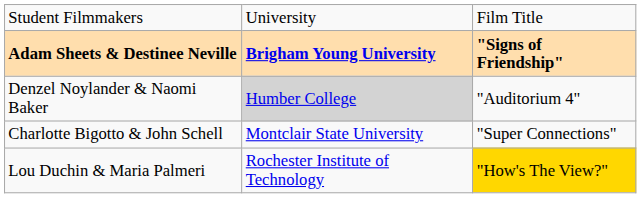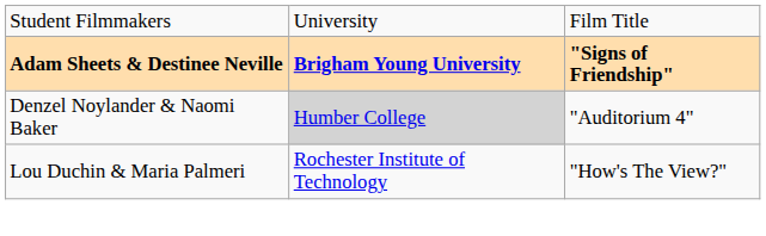 <table class="wikitable">
 <tr>
 <td>Student Filmmakers</td>
 <td>University</td>
 <td>Film Title</td>
 </tr>
 <tr style="font-weight:bold; background:navajowhite;">
 <td>Adam Sheets & Destinee Neville</td>
 <td><a href='#'>Brigham Young University</a></td>
 <td>"Signs of Friendship"</td>
 </tr>
 <tr>
 <td>Denzel Noylander & Naomi Baker</td>
 <td style="background: lightgrey;"><a href='#'>Humber College</a></td>
 <td>"Auditorium 4"</td>
 </tr>
 <tr>
-<td>Charlotte Bigotto & John Schell</td>
-<td><a href='#'>Montclair State University</a></td>
-<td>"Super Connections"</td>
-</tr>
-<tr>
 <td>Lou Duchin & Maria Palmeri</td>
 <td><a href='#'>Rochester Institute of Technology</a></td>
-<td style="background: gold;">"How's The View?"</td>
+<td>"How's The View?"</td>
 </tr>
 </table>
